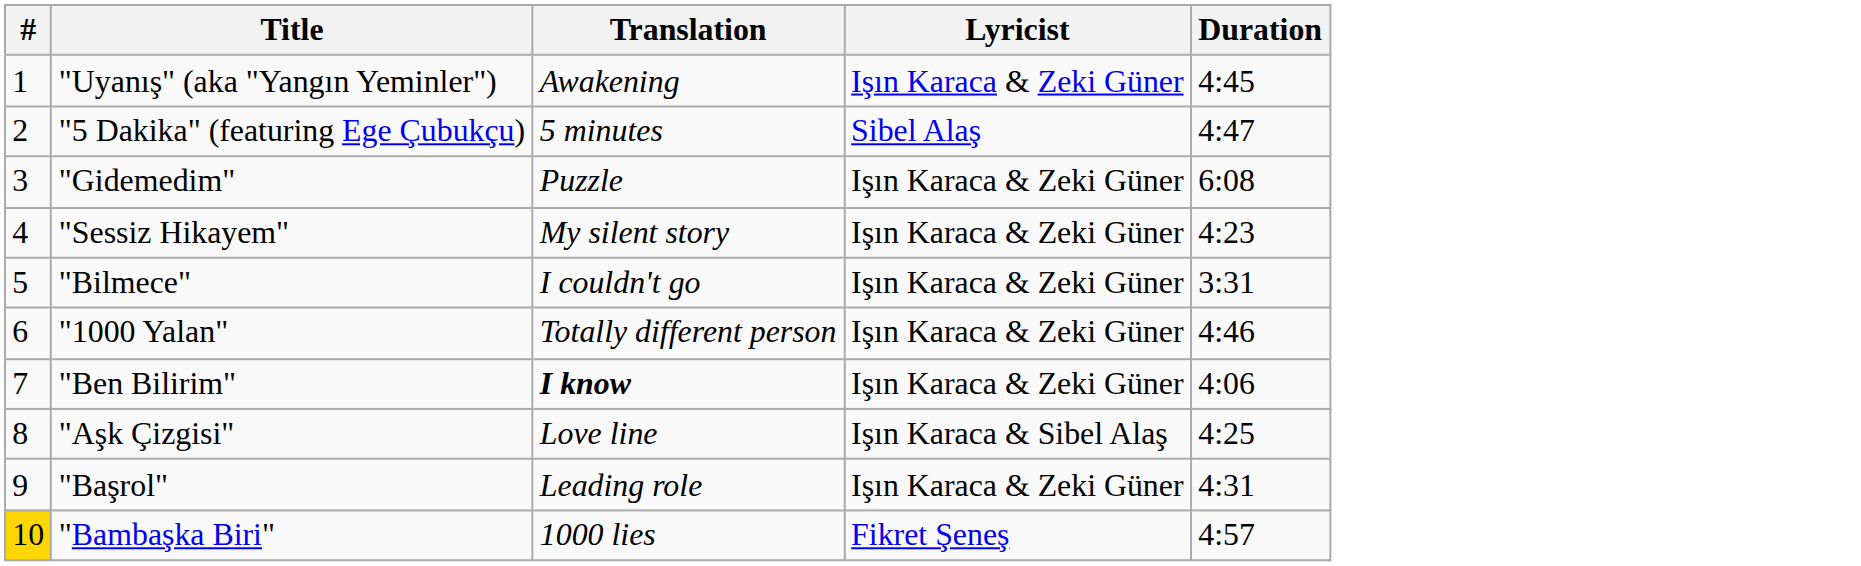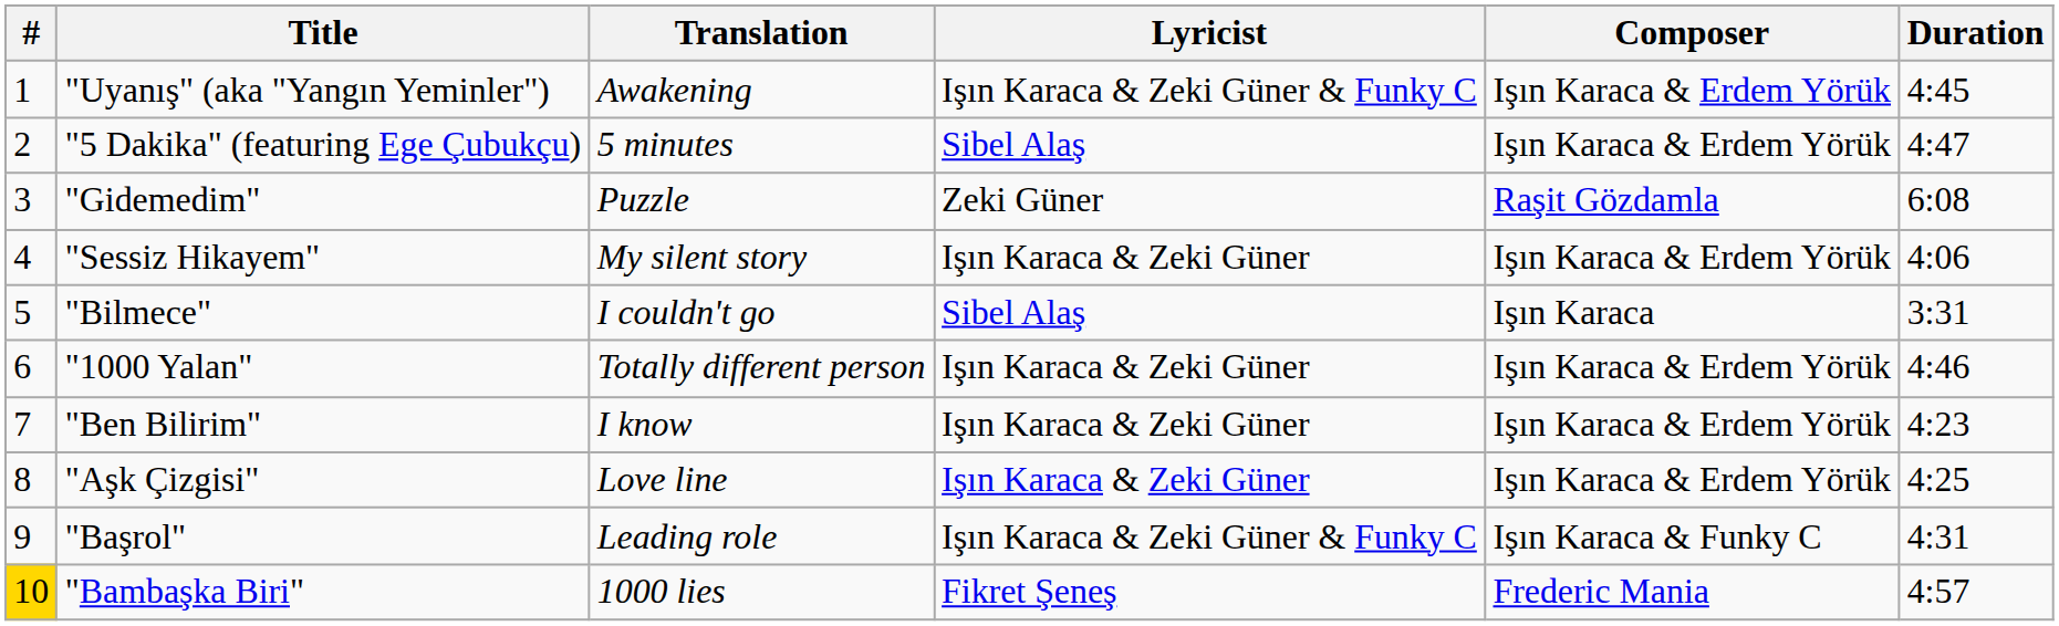 <table class="wikitable">
 <tr>
 <th>#</th>
 <th>Title</th>
 <th>Translation</th>
 <th>Lyricist</th>
+<th>Composer</th>
 <th>Duration</th>
 </tr>
 <tr>
 <td>1</td>
 <td>"Uyanış" (aka "Yangın Yeminler")</td>
 <td><em>Awakening</em></td>
-<td><a href='#'>Işın Karaca</a> & <a href='#'>Zeki Güner</a></td>
+<td>Işın Karaca & Zeki Güner & <a href='#'>Funky C</a></td>
+<td>Işın Karaca & <a href='#'>Erdem Yörük</a></td>
 <td>4:45</td>
 </tr>
 <tr>
 <td>2</td>
 <td>"5 Dakika" (featuring <a href='#'>Ege Çubukçu</a>)</td>
 <td><em>5 minutes</em></td>
 <td><a href='#'>Sibel Alaş</a></td>
+<td>Işın Karaca & Erdem Yörük</td>
 <td>4:47</td>
 </tr>
 <tr>
 <td>3</td>
 <td>"Gidemedim"</td>
 <td><em>Puzzle</em></td>
-<td>Işın Karaca & Zeki Güner</td>
+<td>Zeki Güner</td>
+<td><a href='#'>Raşit Gözdamla</a></td>
 <td>6:08</td>
 </tr>
 <tr>
 <td>4</td>
 <td>"Sessiz Hikayem"</td>
 <td><em>My silent story</em></td>
 <td>Işın Karaca & Zeki Güner</td>
-<td>4:23</td>
+<td>Işın Karaca & Erdem Yörük</td>
+<td>4:06</td>
 </tr>
 <tr>
 <td>5</td>
 <td>"Bilmece"</td>
 <td><em>I couldn't go</em></td>
-<td>Işın Karaca & Zeki Güner</td>
+<td><a href='#'>Sibel Alaş</a></td>
+<td>Işın Karaca</td>
 <td>3:31</td>
 </tr>
 <tr>
 <td>6</td>
 <td>"1000 Yalan"</td>
 <td><em>Totally different person</em></td>
 <td>Işın Karaca & Zeki Güner</td>
+<td>Işın Karaca & Erdem Yörük</td>
 <td>4:46</td>
 </tr>
 <tr>
 <td>7</td>
 <td>"Ben Bilirim"</td>
-<td><strong><em>I know</em></strong></td>
+<td><em>I know</em></td>
 <td>Işın Karaca & Zeki Güner</td>
-<td>4:06</td>
+<td>Işın Karaca & Erdem Yörük</td>
+<td>4:23</td>
 </tr>
 <tr>
 <td>8</td>
 <td>"Aşk Çizgisi"</td>
 <td><em>Love line</em></td>
-<td>Işın Karaca & Sibel Alaş</td>
+<td><a href='#'>Işın Karaca</a> & <a href='#'>Zeki Güner</a></td>
+<td>Işın Karaca & Erdem Yörük</td>
 <td>4:25</td>
 </tr>
 <tr>
 <td>9</td>
 <td>"Başrol"</td>
 <td><em>Leading role</em></td>
-<td>Işın Karaca & Zeki Güner</td>
+<td>Işın Karaca & Zeki Güner & <a href='#'>Funky C</a></td>
+<td>Işın Karaca & Funky C</td>
 <td>4:31</td>
 </tr>
 <tr>
 <td style="background: gold;">10</td>
 <td>"<a href='#'>Bambaşka Biri</a>"</td>
 <td><em>1000 lies</em></td>
 <td><a href='#'>Fikret Şeneş</a></td>
+<td><a href='#'>Frederic Mania</a></td>
 <td>4:57</td>
 </tr>
 </table>
